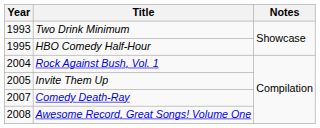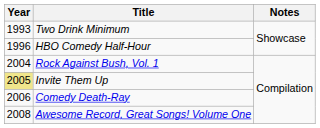 <table class="wikitable sortable">
 <tr>
 <th>Year</th>
 <th class="unsortable">Title</th>
 <th>Notes</th>
 </tr>
 <tr>
 <td>1993</td>
 <td><em>Two Drink Minimum</em></td>
 <td rowspan="2">Showcase</td>
 </tr>
 <tr>
-<td>1995</td>
+<td>1996</td>
 <td><em>HBO Comedy Half-Hour</em></td>
 </tr>
 <tr>
 <td>2004</td>
 <td><em><a href='#'>Rock Against Bush, Vol. 1</a></em></td>
 <td rowspan="4">Compilation</td>
 </tr>
 <tr>
-<td>2005</td>
+<td style="background: khaki;">2005</td>
 <td><em>Invite Them Up</em></td>
 </tr>
 <tr>
-<td>2007</td>
+<td>2006</td>
 <td><em><a href='#'>Comedy Death-Ray</a></em></td>
 </tr>
 <tr>
 <td>2008</td>
 <td><em><a href='#'>Awesome Record, Great Songs! Volume One</a></em></td>
 </tr>
 </table>
